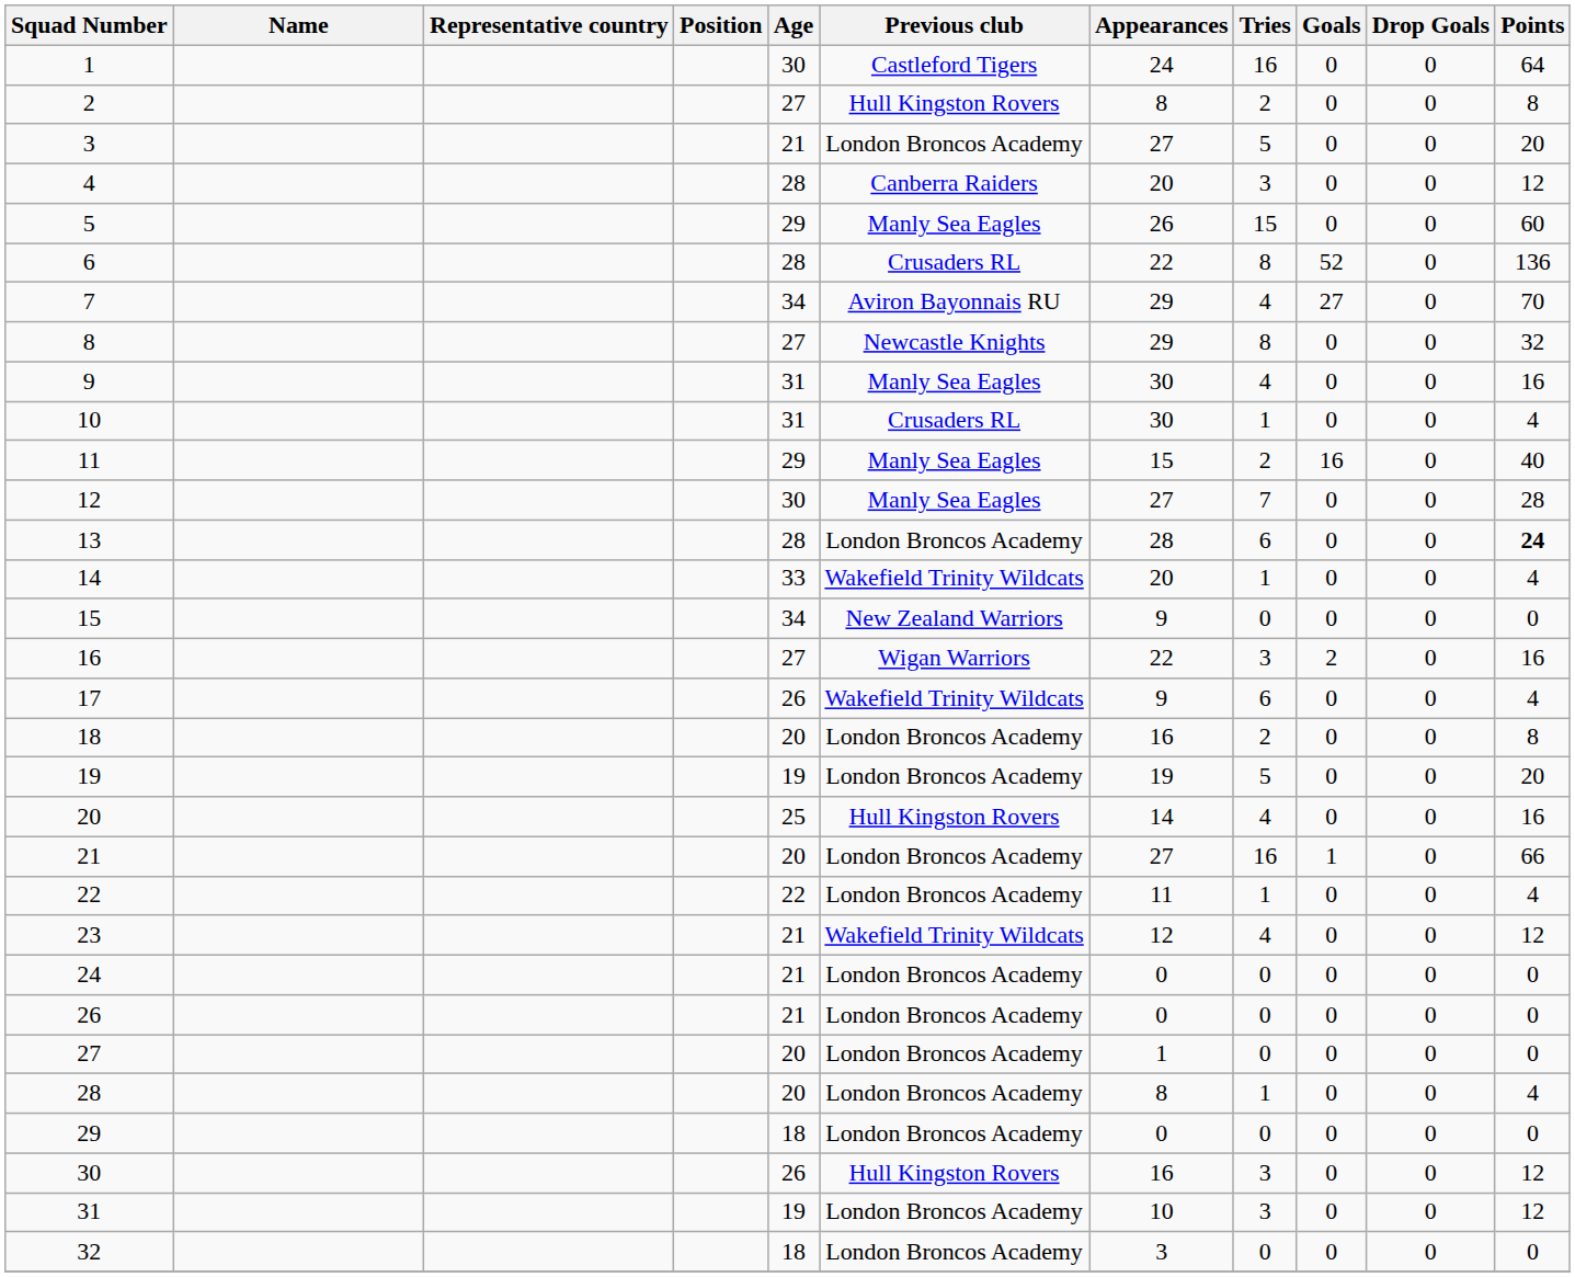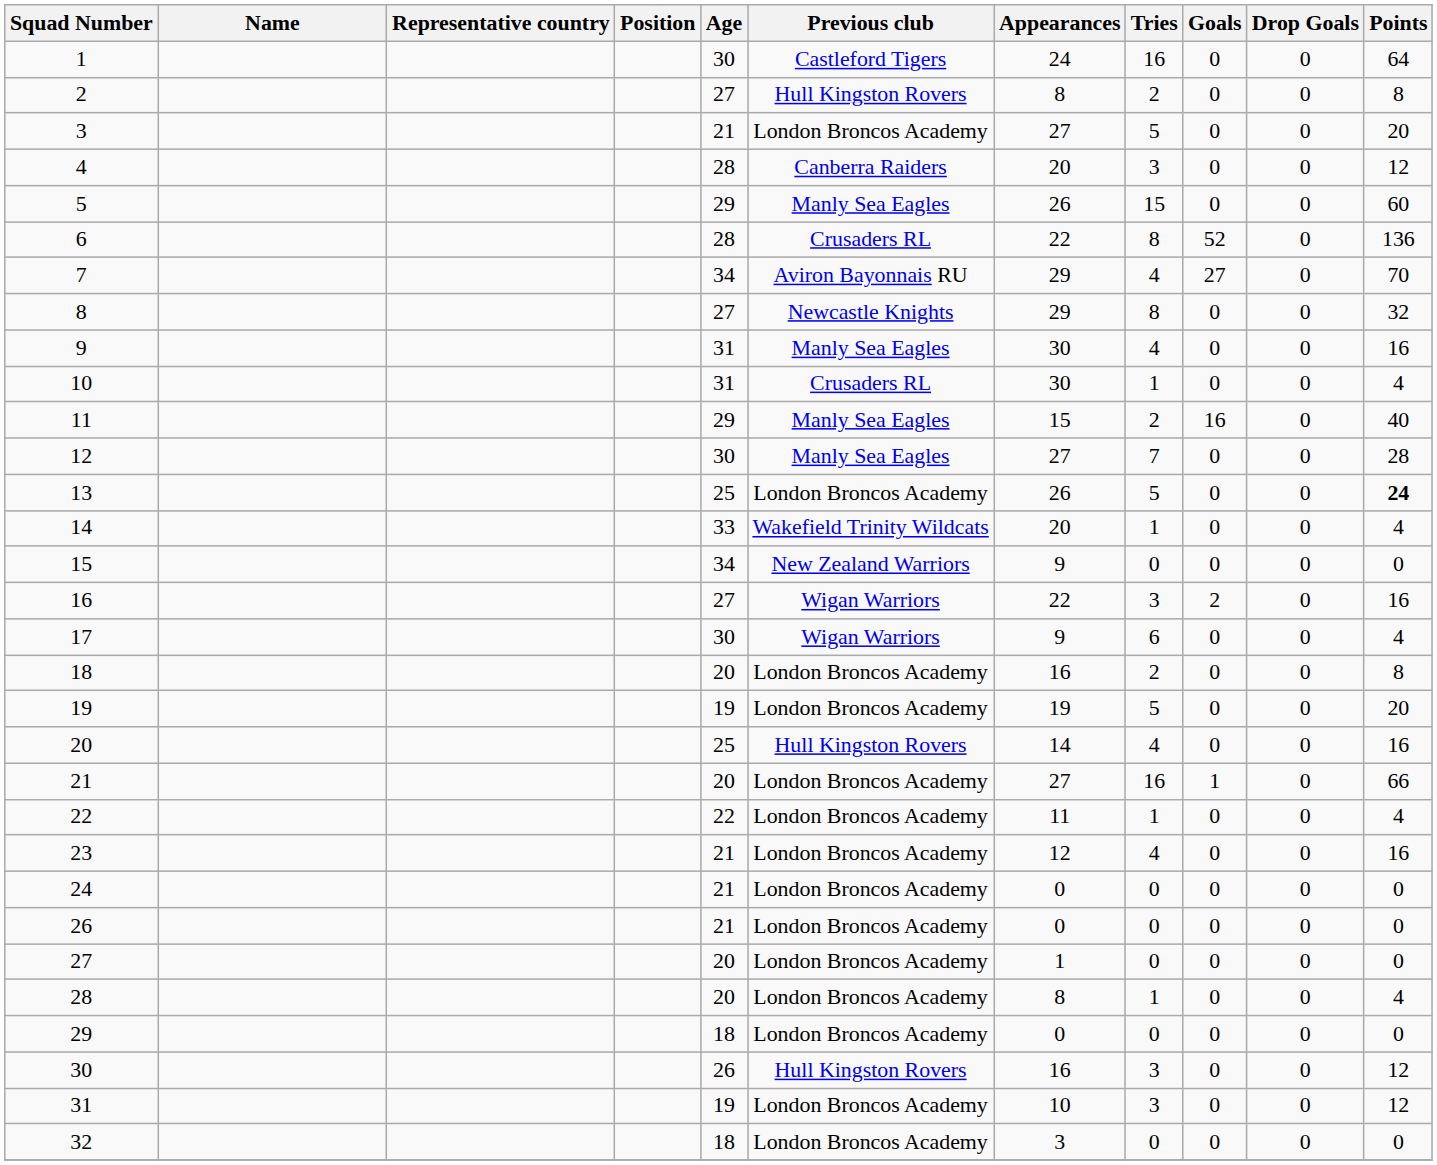 <table class="wikitable sortable" style="text-align: center; font-size:90%">
 <tr>
 <th>Squad Number</th>
 <th style="width:10em">Name</th>
 <th>Representative country</th>
 <th>Position</th>
 <th>Age</th>
 <th>Previous club</th>
 <th>Appearances</th>
 <th>Tries</th>
 <th>Goals</th>
 <th>Drop Goals</th>
 <th>Points</th>
 </tr>
 <tr>
 <td>1</td>
 <td></td>
 <td></td>
 <td></td>
 <td>30</td>
 <td> <a href='#'>Castleford Tigers</a></td>
 <td>24</td>
 <td>16</td>
 <td>0</td>
 <td>0</td>
 <td>64</td>
 </tr>
 <tr>
 <td>2</td>
 <td></td>
 <td></td>
 <td></td>
 <td>27</td>
 <td> <a href='#'>Hull Kingston Rovers</a></td>
 <td>8</td>
 <td>2</td>
 <td>0</td>
 <td>0</td>
 <td>8</td>
 </tr>
 <tr>
 <td>3</td>
 <td></td>
 <td></td>
 <td></td>
 <td>21</td>
 <td> London Broncos Academy</td>
 <td>27</td>
 <td>5</td>
 <td>0</td>
 <td>0</td>
 <td>20</td>
 </tr>
 <tr>
 <td>4</td>
 <td></td>
 <td></td>
 <td></td>
 <td>28</td>
 <td> <a href='#'>Canberra Raiders</a></td>
 <td>20</td>
 <td>3</td>
 <td>0</td>
 <td>0</td>
 <td>12</td>
 </tr>
 <tr>
 <td>5</td>
 <td></td>
 <td></td>
 <td></td>
 <td>29</td>
 <td> <a href='#'>Manly Sea Eagles</a></td>
 <td>26</td>
 <td>15</td>
 <td>0</td>
 <td>0</td>
 <td>60</td>
 </tr>
 <tr>
 <td>6</td>
 <td></td>
 <td></td>
 <td></td>
 <td>28</td>
 <td> <a href='#'>Crusaders RL</a></td>
 <td>22</td>
 <td>8</td>
 <td>52</td>
 <td>0</td>
 <td>136</td>
 </tr>
 <tr>
 <td>7</td>
 <td></td>
 <td></td>
 <td></td>
 <td>34</td>
 <td> <a href='#'>Aviron Bayonnais</a> RU</td>
 <td>29</td>
 <td>4</td>
 <td>27</td>
 <td>0</td>
 <td>70</td>
 </tr>
 <tr>
 <td>8</td>
 <td></td>
 <td></td>
 <td></td>
 <td>27</td>
 <td> <a href='#'>Newcastle Knights</a></td>
 <td>29</td>
 <td>8</td>
 <td>0</td>
 <td>0</td>
 <td>32</td>
 </tr>
 <tr>
 <td>9</td>
 <td></td>
 <td></td>
 <td></td>
 <td>31</td>
 <td> <a href='#'>Manly Sea Eagles</a></td>
 <td>30</td>
 <td>4</td>
 <td>0</td>
 <td>0</td>
 <td>16</td>
 </tr>
 <tr>
 <td>10</td>
 <td></td>
 <td></td>
 <td></td>
 <td>31</td>
 <td> <a href='#'>Crusaders RL</a></td>
 <td>30</td>
 <td>1</td>
 <td>0</td>
 <td>0</td>
 <td>4</td>
 </tr>
 <tr>
 <td>11</td>
 <td></td>
 <td></td>
 <td></td>
 <td>29</td>
 <td> <a href='#'>Manly Sea Eagles</a></td>
 <td>15</td>
 <td>2</td>
 <td>16</td>
 <td>0</td>
 <td>40</td>
 </tr>
 <tr>
 <td>12</td>
 <td></td>
 <td></td>
 <td></td>
 <td>30</td>
 <td> <a href='#'>Manly Sea Eagles</a></td>
 <td>27</td>
 <td>7</td>
 <td>0</td>
 <td>0</td>
 <td>28</td>
 </tr>
 <tr>
 <td>13</td>
 <td></td>
 <td></td>
 <td></td>
-<td>28</td>
+<td>25</td>
 <td> London Broncos Academy</td>
-<td>28</td>
-<td>6</td>
+<td>26</td>
+<td>5</td>
 <td>0</td>
 <td>0</td>
 <td><strong>24</strong></td>
 </tr>
 <tr>
 <td>14</td>
 <td></td>
 <td></td>
 <td></td>
 <td>33</td>
 <td> <a href='#'>Wakefield Trinity Wildcats</a></td>
 <td>20</td>
 <td>1</td>
 <td>0</td>
 <td>0</td>
 <td>4</td>
 </tr>
 <tr>
 <td>15</td>
 <td></td>
 <td></td>
 <td></td>
 <td>34</td>
 <td> <a href='#'>New Zealand Warriors</a></td>
 <td>9</td>
 <td>0</td>
 <td>0</td>
 <td>0</td>
 <td>0</td>
 </tr>
 <tr>
 <td>16</td>
 <td></td>
 <td></td>
 <td></td>
 <td>27</td>
 <td> <a href='#'>Wigan Warriors</a></td>
 <td>22</td>
 <td>3</td>
 <td>2</td>
 <td>0</td>
 <td>16</td>
 </tr>
 <tr>
 <td>17</td>
 <td></td>
 <td></td>
 <td></td>
-<td>26</td>
-<td> <a href='#'>Wakefield Trinity Wildcats</a></td>
+<td>30</td>
+<td> <a href='#'>Wigan Warriors</a></td>
 <td>9</td>
 <td>6</td>
 <td>0</td>
 <td>0</td>
 <td>4</td>
 </tr>
 <tr>
 <td>18</td>
 <td></td>
 <td></td>
 <td></td>
 <td>20</td>
 <td> London Broncos Academy</td>
 <td>16</td>
 <td>2</td>
 <td>0</td>
 <td>0</td>
 <td>8</td>
 </tr>
 <tr>
 <td>19</td>
 <td></td>
 <td></td>
 <td></td>
 <td>19</td>
 <td> London Broncos Academy</td>
 <td>19</td>
 <td>5</td>
 <td>0</td>
 <td>0</td>
 <td>20</td>
 </tr>
 <tr>
 <td>20</td>
 <td></td>
 <td></td>
 <td></td>
 <td>25</td>
 <td> <a href='#'>Hull Kingston Rovers</a></td>
 <td>14</td>
 <td>4</td>
 <td>0</td>
 <td>0</td>
 <td>16</td>
 </tr>
 <tr>
 <td>21</td>
 <td></td>
 <td></td>
 <td></td>
 <td>20</td>
 <td> London Broncos Academy</td>
 <td>27</td>
 <td>16</td>
 <td>1</td>
 <td>0</td>
 <td>66</td>
 </tr>
 <tr>
 <td>22</td>
 <td></td>
 <td></td>
 <td></td>
 <td>22</td>
 <td> London Broncos Academy</td>
 <td>11</td>
 <td>1</td>
 <td>0</td>
 <td>0</td>
 <td>4</td>
 </tr>
 <tr>
 <td>23</td>
 <td></td>
 <td></td>
 <td></td>
 <td>21</td>
-<td> <a href='#'>Wakefield Trinity Wildcats</a></td>
+<td> London Broncos Academy</td>
 <td>12</td>
 <td>4</td>
 <td>0</td>
 <td>0</td>
-<td>12</td>
+<td>16</td>
 </tr>
 <tr>
 <td>24</td>
 <td></td>
 <td></td>
 <td></td>
 <td>21</td>
 <td> London Broncos Academy</td>
 <td>0</td>
 <td>0</td>
 <td>0</td>
 <td>0</td>
 <td>0</td>
 </tr>
 <tr>
 <td>26</td>
 <td></td>
 <td></td>
 <td></td>
 <td>21</td>
 <td> London Broncos Academy</td>
 <td>0</td>
 <td>0</td>
 <td>0</td>
 <td>0</td>
 <td>0</td>
 </tr>
 <tr>
 <td>27</td>
 <td></td>
 <td></td>
 <td></td>
 <td>20</td>
 <td> London Broncos Academy</td>
 <td>1</td>
 <td>0</td>
 <td>0</td>
 <td>0</td>
 <td>0</td>
 </tr>
 <tr>
 <td>28</td>
 <td></td>
 <td></td>
 <td></td>
 <td>20</td>
 <td> London Broncos Academy</td>
 <td>8</td>
 <td>1</td>
 <td>0</td>
 <td>0</td>
 <td>4</td>
 </tr>
 <tr>
 <td>29</td>
 <td></td>
 <td></td>
 <td></td>
 <td>18</td>
 <td> London Broncos Academy</td>
 <td>0</td>
 <td>0</td>
 <td>0</td>
 <td>0</td>
 <td>0</td>
 </tr>
 <tr>
 <td>30</td>
 <td></td>
 <td></td>
 <td></td>
 <td>26</td>
 <td> <a href='#'>Hull Kingston Rovers</a></td>
 <td>16</td>
 <td>3</td>
 <td>0</td>
 <td>0</td>
 <td>12</td>
 </tr>
 <tr>
 <td>31</td>
 <td></td>
 <td></td>
 <td></td>
 <td>19</td>
 <td> London Broncos Academy</td>
 <td>10</td>
 <td>3</td>
 <td>0</td>
 <td>0</td>
 <td>12</td>
 </tr>
 <tr>
 <td>32</td>
 <td></td>
 <td></td>
 <td></td>
 <td>18</td>
 <td> London Broncos Academy</td>
 <td>3</td>
 <td>0</td>
 <td>0</td>
 <td>0</td>
 <td>0</td>
 </tr>
 <tr>
 </tr>
 </table>
